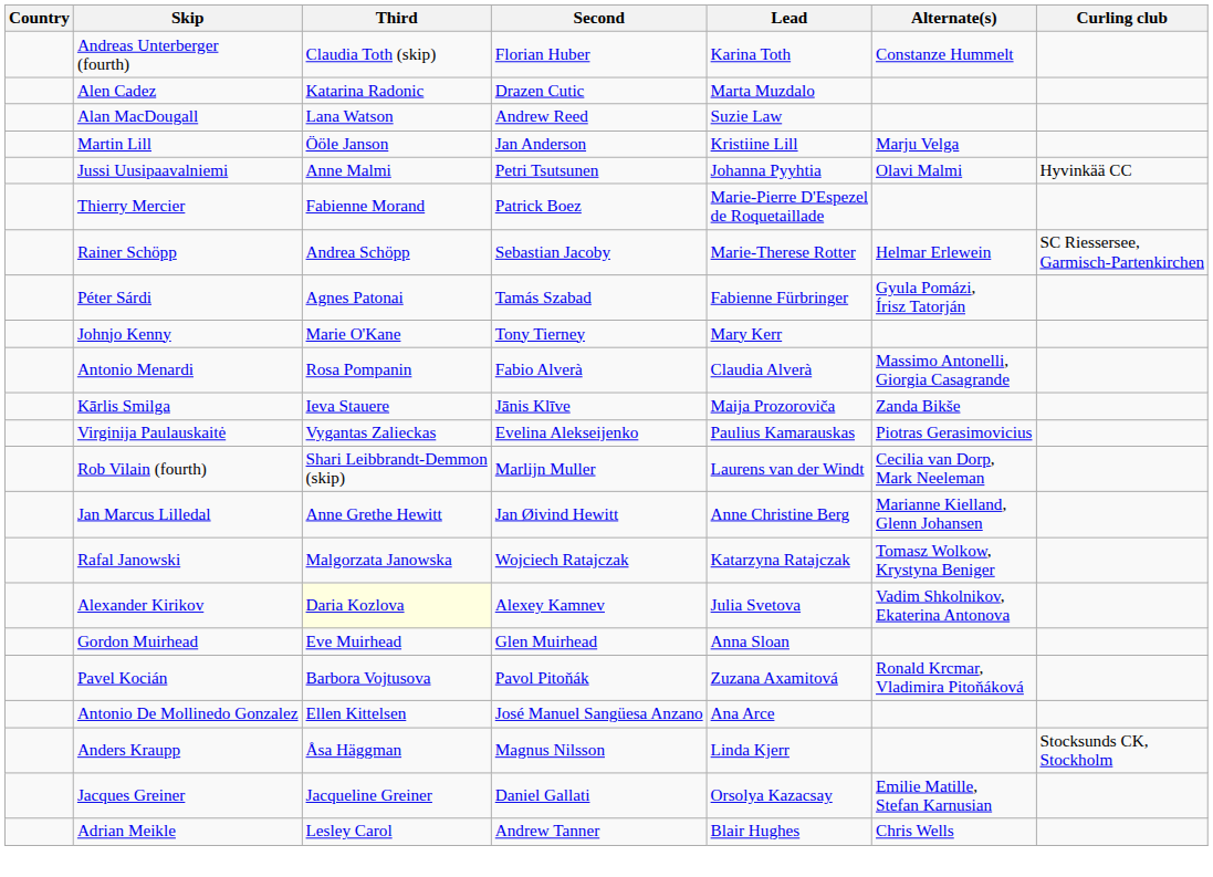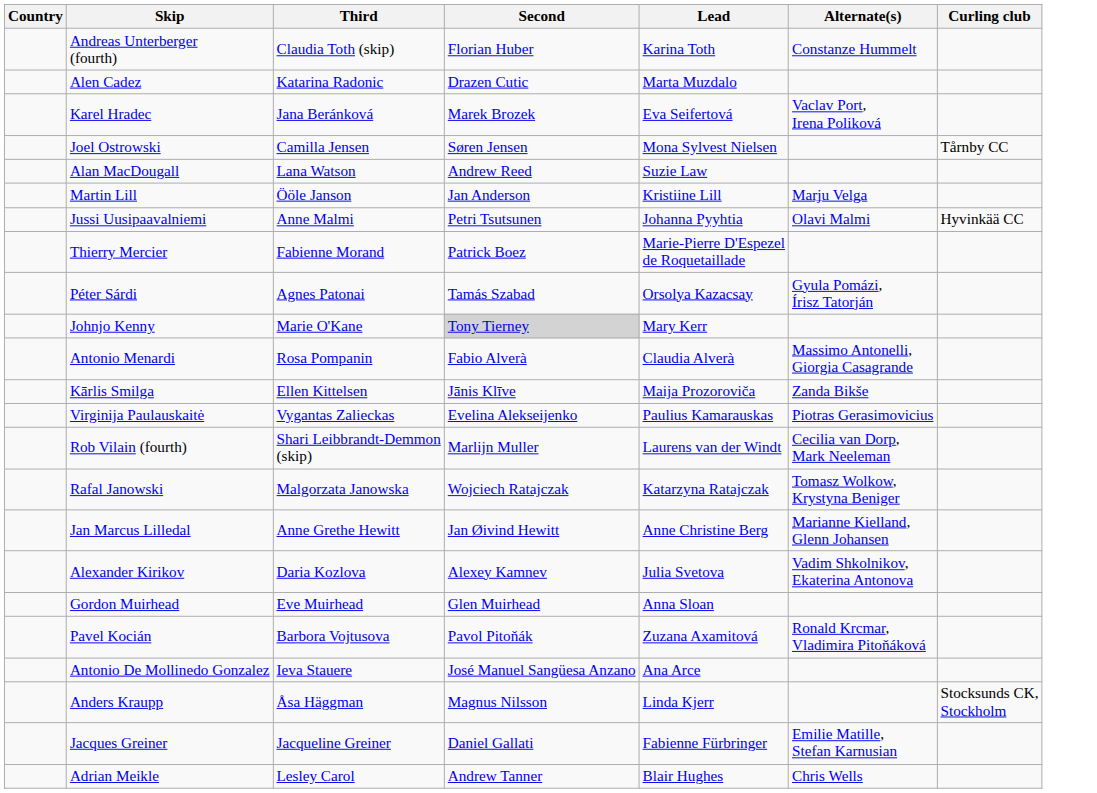 <table class="wikitable">
 <tr>
 <th>Country</th>
 <th>Skip</th>
 <th>Third</th>
 <th>Second</th>
 <th>Lead</th>
 <th>Alternate(s)</th>
 <th>Curling club</th>
 </tr>
 <tr>
 <td></td>
 <td><a href='#'>Andreas Unterberger</a><br>(fourth)</td>
 <td><a href='#'>Claudia Toth</a> (skip)</td>
 <td><a href='#'>Florian Huber</a></td>
 <td><a href='#'>Karina Toth</a></td>
 <td><a href='#'>Constanze Hummelt</a></td>
 <td></td>
 </tr>
 <tr>
 <td></td>
 <td><a href='#'>Alen Cadez</a></td>
 <td><a href='#'>Katarina Radonic</a></td>
 <td><a href='#'>Drazen Cutic</a></td>
 <td><a href='#'>Marta Muzdalo</a></td>
 <td></td>
 <td></td>
+</tr>
+<tr>
+<td></td>
+<td><a href='#'>Karel Hradec</a></td>
+<td><a href='#'>Jana Beránková</a></td>
+<td><a href='#'>Marek Brozek</a></td>
+<td><a href='#'>Eva Seifertová</a></td>
+<td><a href='#'>Vaclav Port</a>,<br><a href='#'>Irena Poliková</a></td>
+<td></td>
+</tr>
+<tr>
+<td></td>
+<td><a href='#'>Joel Ostrowski</a></td>
+<td><a href='#'>Camilla Jensen</a></td>
+<td><a href='#'>Søren Jensen</a></td>
+<td><a href='#'>Mona Sylvest Nielsen</a></td>
+<td></td>
+<td>Tårnby CC</td>
 </tr>
 <tr>
 <td></td>
 <td><a href='#'>Alan MacDougall</a></td>
 <td><a href='#'>Lana Watson</a></td>
 <td><a href='#'>Andrew Reed</a></td>
 <td><a href='#'>Suzie Law</a></td>
 <td></td>
 <td></td>
 </tr>
 <tr>
 <td></td>
 <td><a href='#'>Martin Lill</a></td>
 <td><a href='#'>Ööle Janson</a></td>
 <td><a href='#'>Jan Anderson</a></td>
 <td><a href='#'>Kristiine Lill</a></td>
 <td><a href='#'>Marju Velga</a></td>
 <td></td>
 </tr>
 <tr>
 <td></td>
 <td><a href='#'>Jussi Uusipaavalniemi</a></td>
 <td><a href='#'>Anne Malmi</a></td>
 <td><a href='#'>Petri Tsutsunen</a></td>
 <td><a href='#'>Johanna Pyyhtia</a></td>
 <td><a href='#'>Olavi Malmi</a></td>
 <td>Hyvinkää CC</td>
 </tr>
 <tr>
 <td></td>
 <td><a href='#'>Thierry Mercier</a></td>
 <td><a href='#'>Fabienne Morand</a></td>
 <td><a href='#'>Patrick Boez</a></td>
 <td><a href='#'>Marie-Pierre D'Espezel<br>de Roquetaillade</a></td>
 <td></td>
 <td></td>
 </tr>
 <tr>
 <td></td>
-<td><a href='#'>Rainer Schöpp</a></td>
-<td><a href='#'>Andrea Schöpp</a></td>
-<td><a href='#'>Sebastian Jacoby</a></td>
-<td><a href='#'>Marie-Therese Rotter</a></td>
-<td><a href='#'>Helmar Erlewein</a></td>
-<td>SC Riessersee,<br><a href='#'>Garmisch-Partenkirchen</a></td>
-</tr>
-<tr>
-<td></td>
 <td><a href='#'>Péter Sárdi</a></td>
 <td><a href='#'>Agnes Patonai</a></td>
 <td><a href='#'>Tamás Szabad</a></td>
-<td><a href='#'>Fabienne Fürbringer</a></td>
+<td><a href='#'>Orsolya Kazacsay</a></td>
 <td><a href='#'>Gyula Pomázi</a>,<br><a href='#'>Írisz Tatorján</a></td>
 <td></td>
 </tr>
 <tr>
 <td></td>
 <td><a href='#'>Johnjo Kenny</a></td>
 <td><a href='#'>Marie O'Kane</a></td>
-<td><a href='#'>Tony Tierney</a></td>
+<td style="background: lightgrey;"><a href='#'>Tony Tierney</a></td>
 <td><a href='#'>Mary Kerr</a></td>
 <td></td>
 <td></td>
 </tr>
 <tr>
 <td></td>
 <td><a href='#'>Antonio Menardi</a></td>
 <td><a href='#'>Rosa Pompanin</a></td>
 <td><a href='#'>Fabio Alverà</a></td>
 <td><a href='#'>Claudia Alverà</a></td>
 <td><a href='#'>Massimo Antonelli</a>,<br><a href='#'>Giorgia Casagrande</a></td>
 <td></td>
 </tr>
 <tr>
 <td></td>
 <td><a href='#'>Kārlis Smilga</a></td>
-<td><a href='#'>Ieva Stauere</a></td>
+<td><a href='#'>Ellen Kittelsen</a></td>
 <td><a href='#'>Jānis Klīve</a></td>
 <td><a href='#'>Maija Prozoroviča</a></td>
 <td><a href='#'>Zanda Bikše</a></td>
 <td></td>
 </tr>
 <tr>
 <td></td>
 <td><a href='#'>Virginija Paulauskaitė</a></td>
 <td><a href='#'>Vygantas Zalieckas</a></td>
 <td><a href='#'>Evelina Alekseijenko</a></td>
 <td><a href='#'>Paulius Kamarauskas</a></td>
 <td><a href='#'>Piotras Gerasimovicius</a></td>
 <td></td>
 </tr>
 <tr>
 <td></td>
 <td><a href='#'>Rob Vilain</a> (fourth)</td>
 <td><a href='#'>Shari Leibbrandt-Demmon</a><br>(skip)</td>
 <td><a href='#'>Marlijn Muller</a></td>
 <td><a href='#'>Laurens van der Windt</a></td>
 <td><a href='#'>Cecilia van Dorp</a>,<br><a href='#'>Mark Neeleman</a></td>
 <td></td>
 </tr>
 <tr>
 <td></td>
+<td><a href='#'>Rafal Janowski</a></td>
+<td><a href='#'>Malgorzata Janowska</a></td>
+<td><a href='#'>Wojciech Ratajczak</a></td>
+<td><a href='#'>Katarzyna Ratajczak</a></td>
+<td><a href='#'>Tomasz Wolkow</a>,<br><a href='#'>Krystyna Beniger</a></td>
+<td></td>
+</tr>
+<tr>
+<td></td>
 <td><a href='#'>Jan Marcus Lilledal</a></td>
 <td><a href='#'>Anne Grethe Hewitt</a></td>
 <td><a href='#'>Jan Øivind Hewitt</a></td>
 <td><a href='#'>Anne Christine Berg</a></td>
 <td><a href='#'>Marianne Kielland</a>,<br><a href='#'>Glenn Johansen</a></td>
 <td></td>
 </tr>
 <tr>
 <td></td>
-<td><a href='#'>Rafal Janowski</a></td>
-<td><a href='#'>Malgorzata Janowska</a></td>
-<td><a href='#'>Wojciech Ratajczak</a></td>
-<td><a href='#'>Katarzyna Ratajczak</a></td>
-<td><a href='#'>Tomasz Wolkow</a>,<br><a href='#'>Krystyna Beniger</a></td>
-<td></td>
-</tr>
-<tr>
-<td></td>
 <td><a href='#'>Alexander Kirikov</a></td>
-<td style="background: lightyellow;"><a href='#'>Daria Kozlova</a></td>
+<td><a href='#'>Daria Kozlova</a></td>
 <td><a href='#'>Alexey Kamnev</a></td>
 <td><a href='#'>Julia Svetova</a></td>
 <td><a href='#'>Vadim Shkolnikov</a>,<br><a href='#'>Ekaterina Antonova</a></td>
 <td></td>
 </tr>
 <tr>
 <td></td>
 <td><a href='#'>Gordon Muirhead</a></td>
 <td><a href='#'>Eve Muirhead</a></td>
 <td><a href='#'>Glen Muirhead</a></td>
 <td><a href='#'>Anna Sloan</a></td>
 <td></td>
 <td></td>
 </tr>
 <tr>
 <td></td>
 <td><a href='#'>Pavel Kocián</a></td>
 <td><a href='#'>Barbora Vojtusova</a></td>
 <td><a href='#'>Pavol Pitoňák</a></td>
 <td><a href='#'>Zuzana Axamitová</a></td>
 <td><a href='#'>Ronald Krcmar</a>,<br><a href='#'>Vladimira Pitoňáková</a></td>
 <td></td>
 </tr>
 <tr>
 <td></td>
 <td><a href='#'>Antonio De Mollinedo Gonzalez</a></td>
-<td><a href='#'>Ellen Kittelsen</a></td>
+<td><a href='#'>Ieva Stauere</a></td>
 <td><a href='#'>José Manuel Sangüesa Anzano</a></td>
 <td><a href='#'>Ana Arce</a></td>
 <td></td>
 <td></td>
 </tr>
 <tr>
 <td></td>
 <td><a href='#'>Anders Kraupp</a></td>
 <td><a href='#'>Åsa Häggman</a></td>
 <td><a href='#'>Magnus Nilsson</a></td>
 <td><a href='#'>Linda Kjerr</a></td>
 <td></td>
 <td>Stocksunds CK,<br><a href='#'>Stockholm</a></td>
 </tr>
 <tr>
 <td></td>
 <td><a href='#'>Jacques Greiner</a></td>
 <td><a href='#'>Jacqueline Greiner</a></td>
 <td><a href='#'>Daniel Gallati</a></td>
-<td><a href='#'>Orsolya Kazacsay</a></td>
+<td><a href='#'>Fabienne Fürbringer</a></td>
 <td><a href='#'>Emilie Matille</a>,<br><a href='#'>Stefan Karnusian</a></td>
 <td></td>
 </tr>
 <tr>
 <td></td>
 <td><a href='#'>Adrian Meikle</a></td>
 <td><a href='#'>Lesley Carol</a></td>
 <td><a href='#'>Andrew Tanner</a></td>
 <td><a href='#'>Blair Hughes</a></td>
 <td><a href='#'>Chris Wells</a></td>
 <td></td>
 </tr>
 </table>
